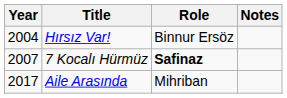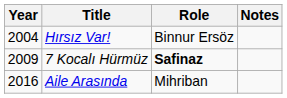 <table class="wikitable sortable plainrowheaders">
 <tr>
 <th scope="col">Year</th>
 <th scope="col">Title</th>
 <th scope="col">Role</th>
 <th scope="col" class="unsortable">Notes</th>
 </tr>
 <tr>
 <td>2004</td>
 <td><em><a href='#'>Hırsız Var!</a></em></td>
 <td>Binnur Ersöz</td>
 <td></td>
 </tr>
 <tr>
-<td>2007</td>
+<td>2009</td>
 <td><em>7 Kocalı Hürmüz</em></td>
 <td><strong>Safinaz</strong></td>
 <td></td>
 </tr>
 <tr>
-<td>2017</td>
+<td>2016</td>
 <td><em><a href='#'>Aile Arasında</a></em></td>
 <td>Mihriban</td>
 <td></td>
 </tr>
 </table>
